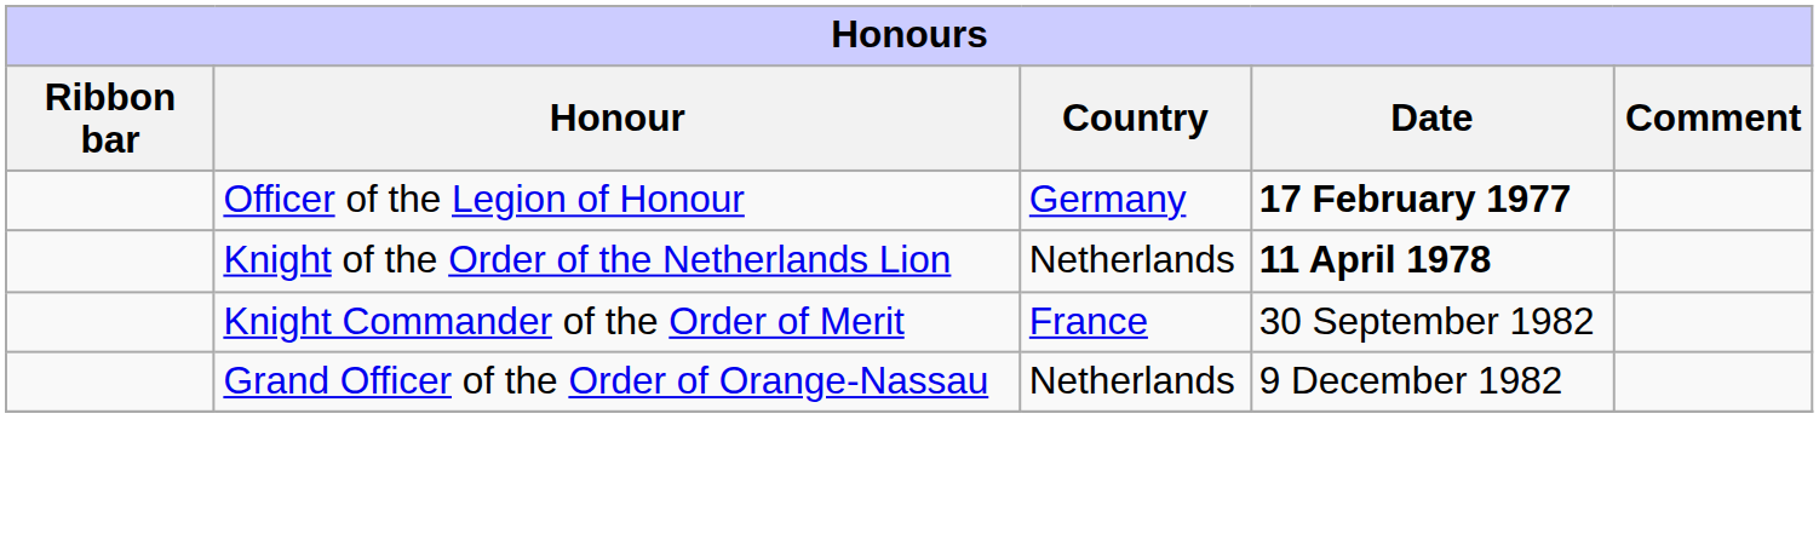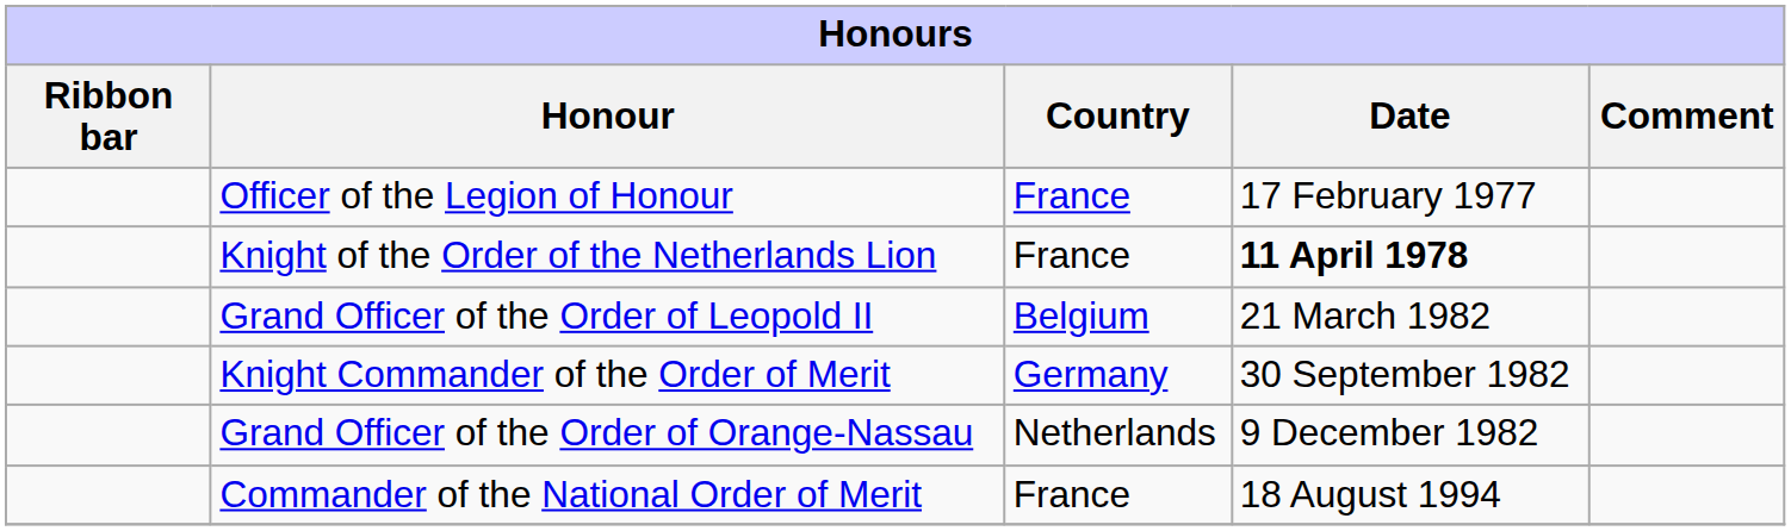 <table class="wikitable" style="width:60%;">
 <tr style="background:#ccf; text-align:center;">
 <td colspan=5><strong>Honours</strong></td>
 </tr>
 <tr>
 <th style="width:80px;">Ribbon bar</th>
 <th>Honour</th>
 <th>Country</th>
 <th>Date</th>
 <th>Comment</th>
 </tr>
 <tr>
 <td></td>
 <td><a href='#'>Officer</a> of the <a href='#'>Legion of Honour</a></td>
-<td><a href='#'>Germany</a></td>
-<td><strong>17 February 1977</strong></td>
+<td><a href='#'>France</a></td>
+<td>17 February 1977</td>
 <td></td>
 </tr>
 <tr>
 <td></td>
 <td><a href='#'>Knight</a> of the <a href='#'>Order of the Netherlands Lion</a></td>
-<td>Netherlands</td>
+<td>France</td>
 <td><strong>11 April 1978</strong></td>
 <td></td>
 </tr>
 <tr>
 <td></td>
+<td><a href='#'>Grand Officer</a> of the <a href='#'>Order of Leopold II</a></td>
+<td><a href='#'>Belgium</a></td>
+<td>21 March 1982</td>
+<td></td>
+</tr>
+<tr>
+<td></td>
 <td><a href='#'>Knight Commander</a> of the <a href='#'>Order of Merit</a></td>
-<td><a href='#'>France</a></td>
+<td><a href='#'>Germany</a></td>
 <td>30 September 1982</td>
 <td></td>
 </tr>
 <tr>
 <td></td>
 <td><a href='#'>Grand Officer</a> of the <a href='#'>Order of Orange-Nassau</a></td>
 <td>Netherlands</td>
 <td>9 December 1982</td>
 <td></td>
 </tr>
 <tr>
+<td></td>
+<td><a href='#'>Commander</a> of the <a href='#'>National Order of Merit</a></td>
+<td>France</td>
+<td>18 August 1994</td>
+<td></td>
+</tr>
+<tr>
 </tr>
 </table>
